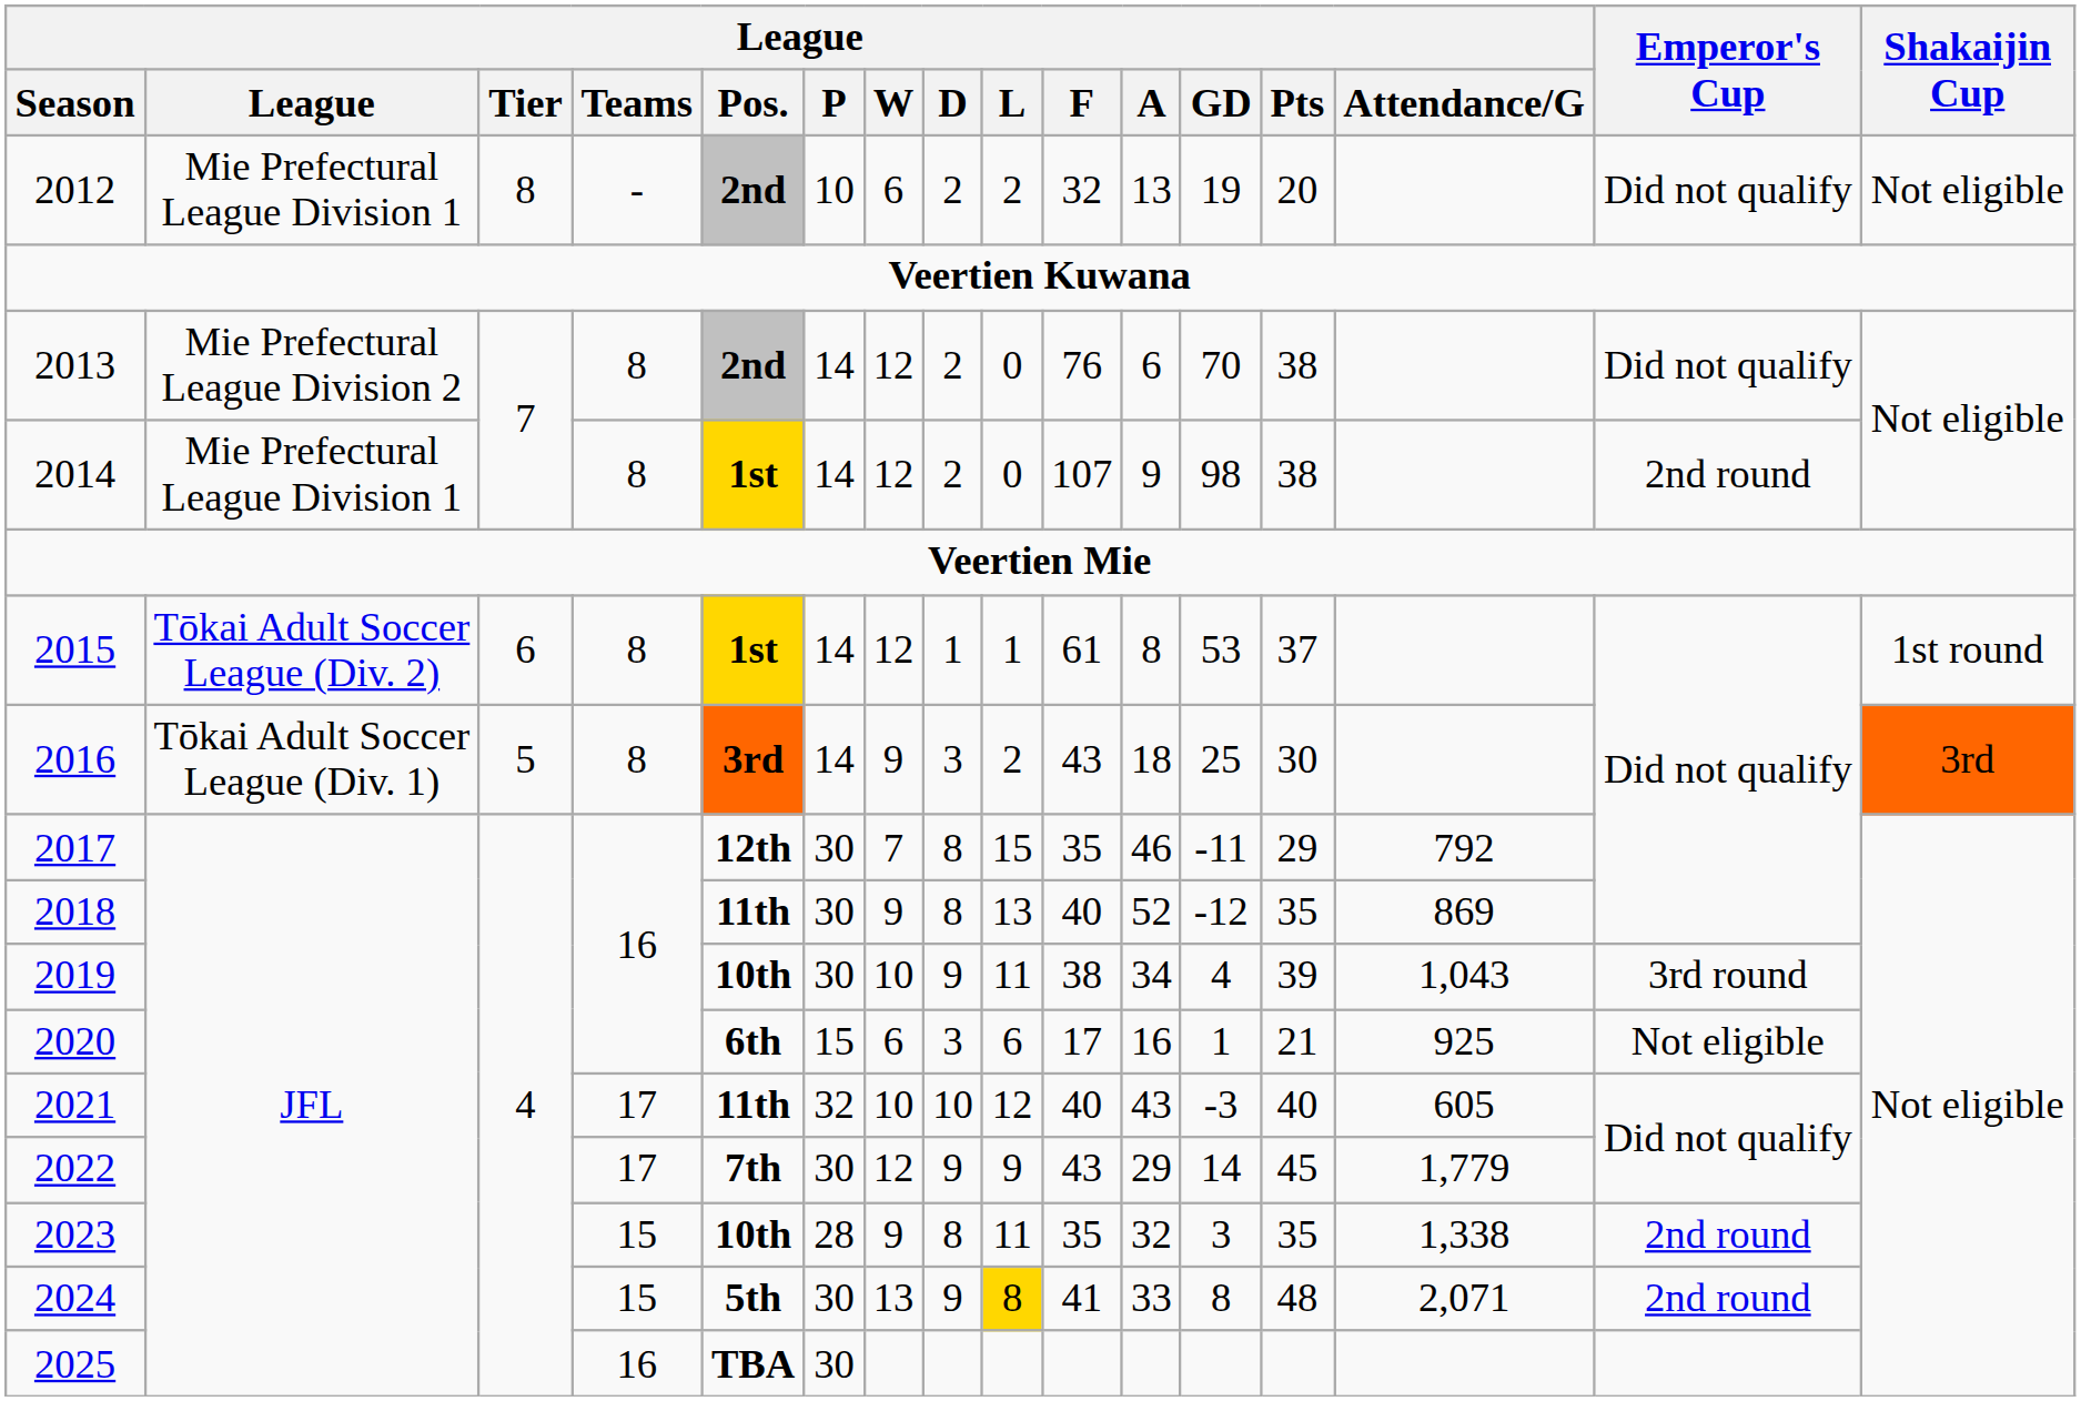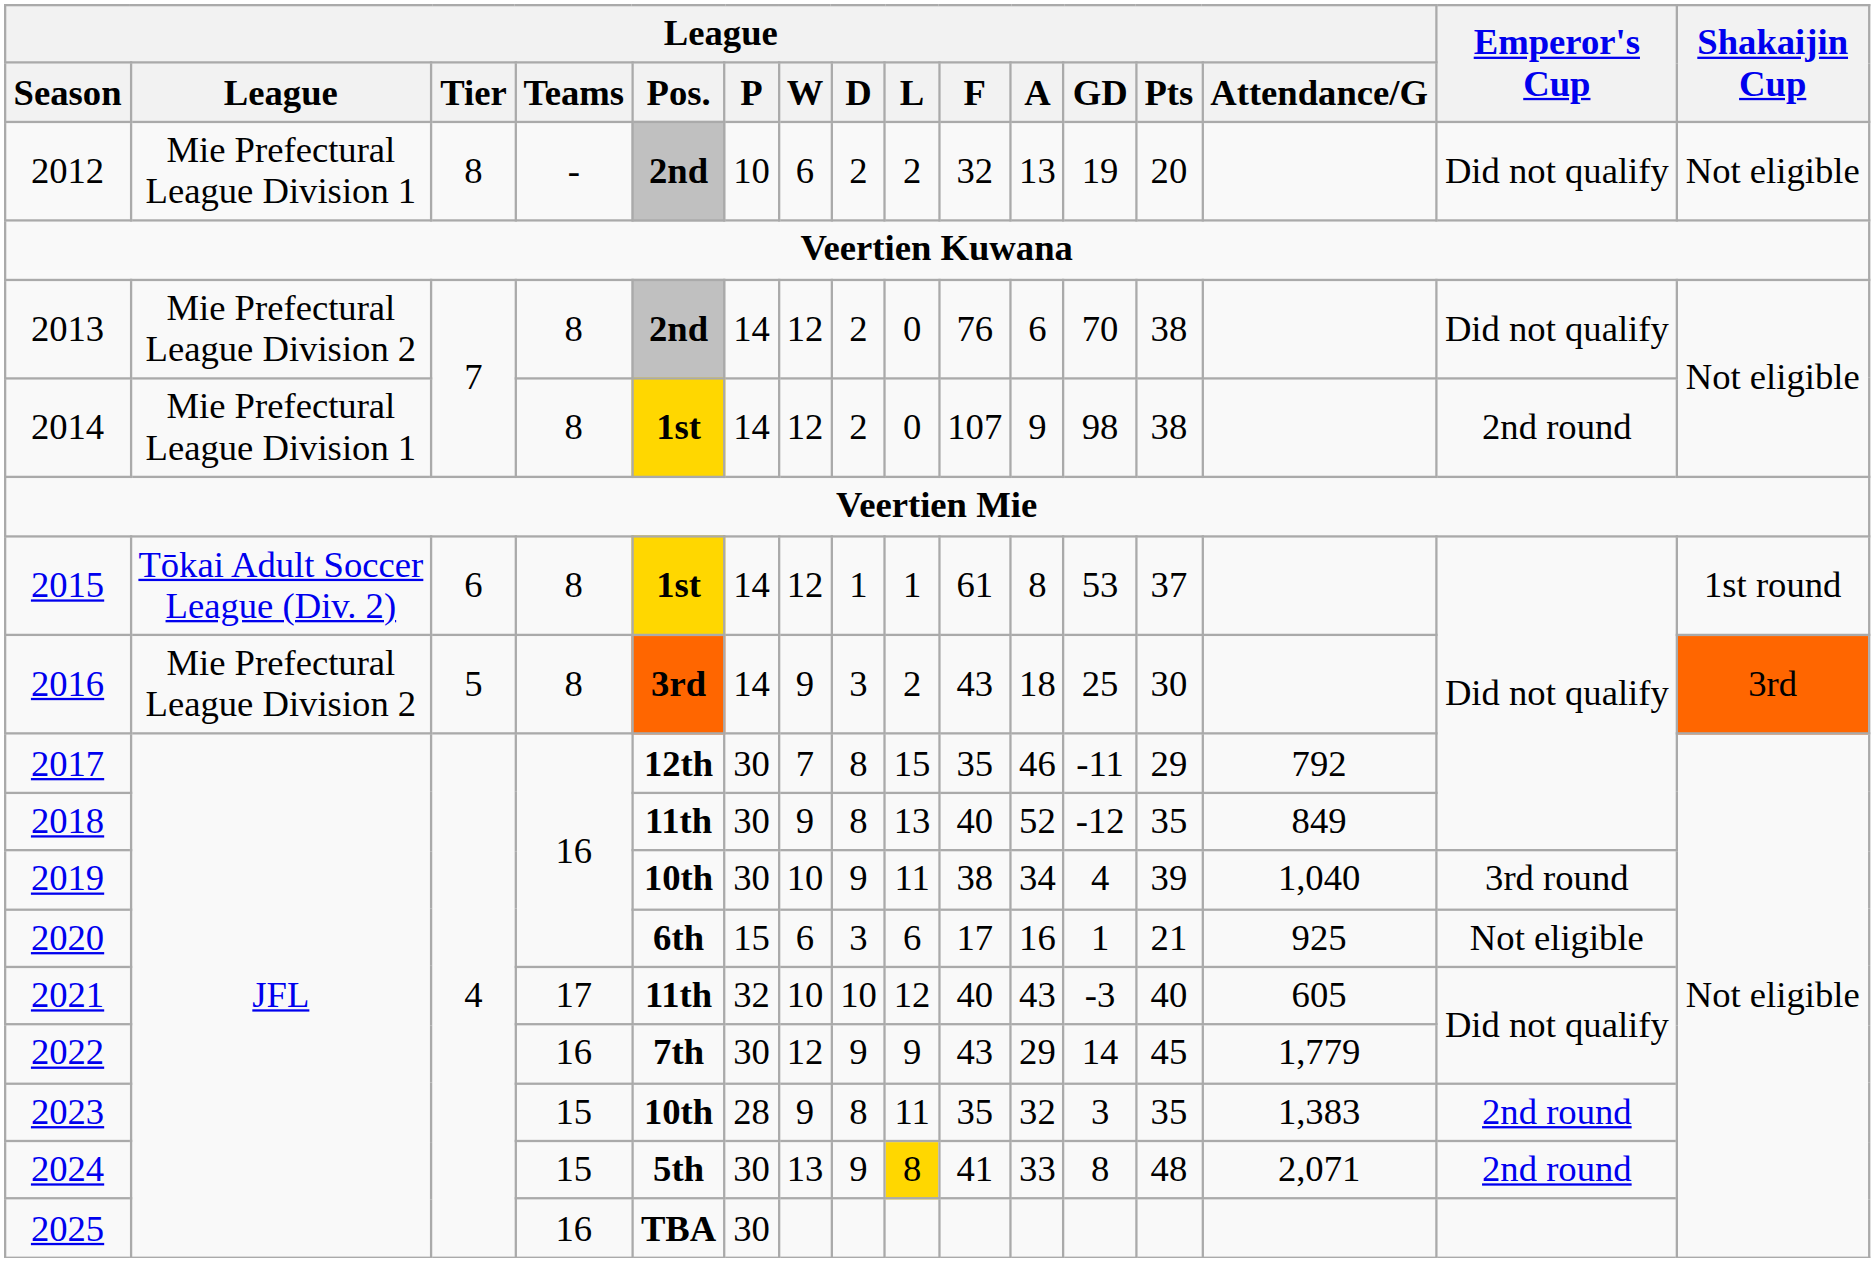 <table class="wikitable" style="text-align:center;">
 <tr>
 <th colspan="14">League</th>
 <th rowspan="2"><a href='#'>Emperor's<br>Cup</a></th>
 <th rowspan="2"><a href='#'>Shakaijin<br>Cup</a></th>
 </tr>
 <tr>
 <th>Season</th>
 <th>League</th>
 <th>Tier</th>
 <th>Teams</th>
 <th>Pos.</th>
 <th>P</th>
 <th>W</th>
 <th>D</th>
 <th>L</th>
 <th>F</th>
 <th>A</th>
 <th>GD</th>
 <th>Pts</th>
 <th>Attendance/G</th>
 </tr>
 <tr>
 <td>2012</td>
 <td>Mie Prefectural<br>League Division 1</td>
 <td>8</td>
 <td>-</td>
 <td bgcolor=silver><strong>2nd</strong></td>
 <td>10</td>
 <td>6</td>
 <td>2</td>
 <td>2</td>
 <td>32</td>
 <td>13</td>
 <td>19</td>
 <td>20</td>
 <td></td>
 <td>Did not qualify</td>
 <td>Not eligible</td>
 </tr>
 <tr>
 <td colspan="16"><strong>Veertien Kuwana</strong></td>
 </tr>
 <tr>
 <td>2013</td>
 <td>Mie Prefectural<br>League Division 2</td>
 <td rowspan=2>7</td>
 <td>8</td>
 <td bgcolor=silver><strong>2nd</strong></td>
 <td>14</td>
 <td>12</td>
 <td>2</td>
 <td>0</td>
 <td>76</td>
 <td>6</td>
 <td>70</td>
 <td>38</td>
 <td></td>
 <td>Did not qualify</td>
 <td rowspan=2>Not eligible</td>
 </tr>
 <tr>
 <td>2014</td>
 <td>Mie Prefectural<br>League Division 1</td>
 <td>8</td>
 <td bgcolor="gold"><strong>1st</strong></td>
 <td>14</td>
 <td>12</td>
 <td>2</td>
 <td>0</td>
 <td>107</td>
 <td>9</td>
 <td>98</td>
 <td>38</td>
 <td></td>
 <td>2nd round</td>
 </tr>
 <tr>
 <td colspan="16"><strong>Veertien Mie</strong></td>
 </tr>
 <tr>
 <td><a href='#'>2015</a></td>
 <td><a href='#'>Tōkai Adult Soccer<br>League (Div. 2)</a></td>
 <td>6</td>
 <td>8</td>
 <td bgcolor=gold><strong>1st</strong></td>
 <td>14</td>
 <td>12</td>
 <td>1</td>
 <td>1</td>
 <td>61</td>
 <td>8</td>
 <td>53</td>
 <td>37</td>
 <td></td>
 <td rowspan="4">Did not qualify</td>
 <td>1st round</td>
 </tr>
 <tr>
 <td><a href='#'>2016</a></td>
-<td>Tōkai Adult Soccer<br>League (Div. 1)</td>
+<td>Mie Prefectural<br>League Division 2</td>
 <td>5</td>
 <td>8</td>
 <td bgcolor=ff6600><strong>3rd</strong></td>
 <td>14</td>
 <td>9</td>
 <td>3</td>
 <td>2</td>
 <td>43</td>
 <td>18</td>
 <td>25</td>
 <td>30</td>
 <td></td>
 <td bgcolor="ff6600">3rd</td>
 </tr>
 <tr>
 <td><a href='#'>2017</a></td>
 <td rowspan="9"><a href='#'>JFL</a></td>
 <td rowspan="9">4</td>
 <td rowspan="4">16</td>
 <td><strong>12th</strong></td>
 <td>30</td>
 <td>7</td>
 <td>8</td>
 <td>15</td>
 <td>35</td>
 <td>46</td>
 <td>-11</td>
 <td>29</td>
 <td>792</td>
 <td rowspan="9">Not eligible</td>
 </tr>
 <tr>
 <td><a href='#'>2018</a></td>
 <td><strong>11th</strong></td>
 <td>30</td>
 <td>9</td>
 <td>8</td>
 <td>13</td>
 <td>40</td>
 <td>52</td>
 <td>-12</td>
 <td>35</td>
-<td>869</td>
+<td>849</td>
 </tr>
 <tr>
 <td><a href='#'>2019</a></td>
 <td><strong>10th</strong></td>
 <td>30</td>
 <td>10</td>
 <td>9</td>
 <td>11</td>
 <td>38</td>
 <td>34</td>
 <td>4</td>
 <td>39</td>
-<td>1,043</td>
+<td>1,040</td>
 <td>3rd round</td>
 </tr>
 <tr>
 <td><a href='#'>2020</a></td>
 <td><strong>6th</strong></td>
 <td>15</td>
 <td>6</td>
 <td>3</td>
 <td>6</td>
 <td>17</td>
 <td>16</td>
 <td>1</td>
 <td>21</td>
 <td>925</td>
 <td>Not eligible</td>
 </tr>
 <tr>
 <td><a href='#'>2021</a></td>
 <td>17</td>
 <td><strong>11th</strong></td>
 <td>32</td>
 <td>10</td>
 <td>10</td>
 <td>12</td>
 <td>40</td>
 <td>43</td>
 <td>-3</td>
 <td>40</td>
 <td>605</td>
 <td rowspan=2>Did not qualify</td>
 </tr>
 <tr>
 <td><a href='#'>2022</a></td>
-<td>17</td>
+<td>16</td>
 <td><strong>7th</strong></td>
 <td>30</td>
 <td>12</td>
 <td>9</td>
 <td>9</td>
 <td>43</td>
 <td>29</td>
 <td>14</td>
 <td>45</td>
 <td>1,779</td>
 </tr>
 <tr>
 <td><a href='#'>2023</a></td>
 <td>15</td>
 <td><strong>10th</strong></td>
 <td>28</td>
 <td>9</td>
 <td>8</td>
 <td>11</td>
 <td>35</td>
 <td>32</td>
 <td>3</td>
 <td>35</td>
-<td>1,338</td>
+<td>1,383</td>
 <td><a href='#'>2nd round</a></td>
 </tr>
 <tr>
 <td><a href='#'>2024</a></td>
 <td>15</td>
 <td><strong>5th</strong></td>
 <td>30</td>
 <td>13</td>
 <td>9</td>
 <td style="background: gold;">8</td>
 <td>41</td>
 <td>33</td>
 <td>8</td>
 <td>48</td>
 <td>2,071</td>
 <td><a href='#'>2nd round</a></td>
 </tr>
 <tr>
 <td><a href='#'>2025</a></td>
 <td>16</td>
 <td><strong>TBA</strong></td>
 <td>30</td>
 <td></td>
 <td></td>
 <td></td>
 <td></td>
 <td></td>
 <td></td>
 <td></td>
 <td></td>
 <td></td>
 </tr>
 </table>
